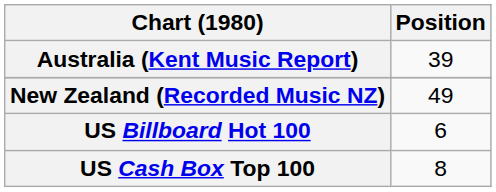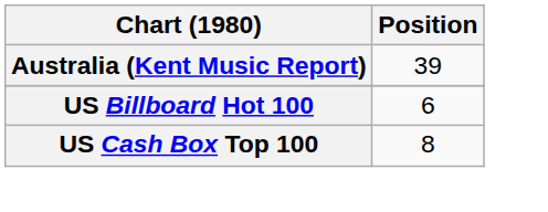 <table class="wikitable sortable plainrowheaders" style="text-align:center">
 <tr>
 <th scope="col">Chart (1980)</th>
 <th scope="col">Position</th>
 </tr>
 <tr>
 <th scope="row">Australia (<a href='#'>Kent Music Report</a>)</th>
 <td>39</td>
 </tr>
 <tr>
 </tr>
 <tr>
-<th scope="row">New Zealand (<a href='#'>Recorded Music NZ</a>)</th>
-<td>49</td>
-</tr>
-<tr>
 <th scope="row">US <a href='#'><em>Billboard</em></a> <a href='#'>Hot 100</a></th>
 <td>6</td>
 </tr>
 <tr>
 <th scope="row">US <a href='#'><em>Cash Box</em></a> Top 100</th>
 <td>8</td>
 </tr>
 </table>
